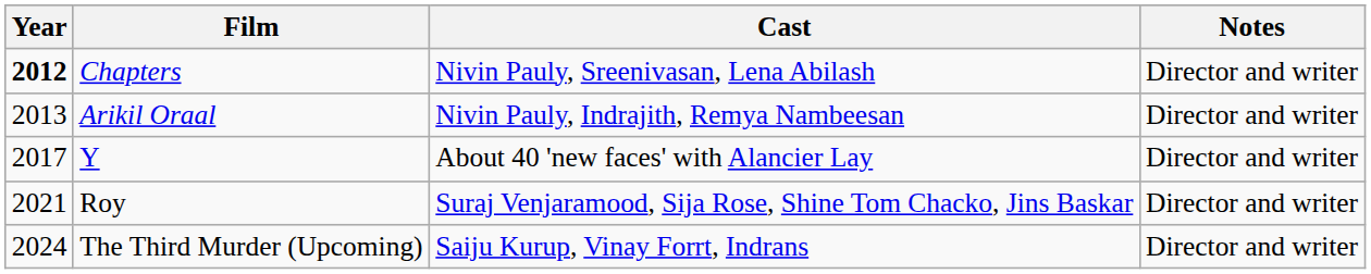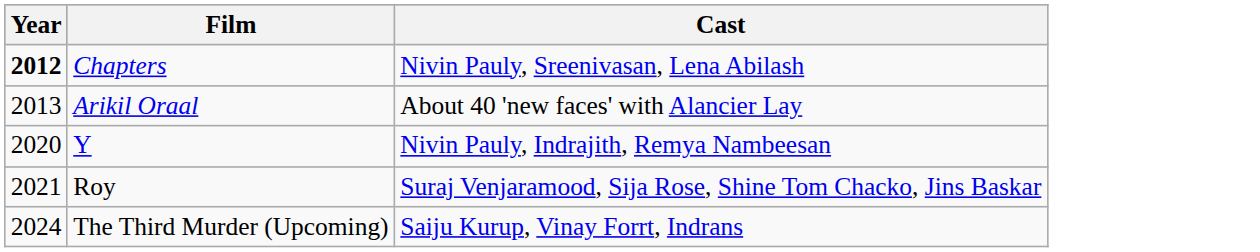 <table class="wikitable sortable">
 <tr style="background:#ccc; text-align:center;">
 <th>Year</th>
 <th>Film</th>
 <th>Cast</th>
-<th>Notes</th>
 </tr>
 <tr>
 <td><strong>2012</strong></td>
 <td><em><a href='#'>Chapters</a></em></td>
 <td><a href='#'>Nivin Pauly</a>, <a href='#'>Sreenivasan</a>, <a href='#'>Lena Abilash</a></td>
-<td>Director and writer</td>
 </tr>
 <tr>
 <td>2013</td>
 <td><em><a href='#'>Arikil Oraal</a></em></td>
-<td><a href='#'>Nivin Pauly</a>, <a href='#'>Indrajith</a>, <a href='#'>Remya Nambeesan</a></td>
-<td>Director and writer</td>
+<td>About 40 'new faces' with <a href='#'>Alancier Lay</a></td>
 </tr>
 <tr>
-<td>2017</td>
+<td>2020</td>
 <td><a href='#'>Y</a></td>
-<td>About 40 'new faces' with <a href='#'>Alancier Lay</a></td>
-<td>Director and writer</td>
+<td><a href='#'>Nivin Pauly</a>, <a href='#'>Indrajith</a>, <a href='#'>Remya Nambeesan</a></td>
 </tr>
 <tr>
 <td>2021</td>
 <td>Roy</td>
 <td><a href='#'>Suraj Venjaramood</a>, <a href='#'>Sija Rose</a>, <a href='#'>Shine Tom Chacko</a>, <a href='#'>Jins Baskar</a></td>
-<td>Director and writer</td>
 </tr>
 <tr>
 <td>2024</td>
 <td>The Third Murder (Upcoming)</td>
 <td><a href='#'>Saiju Kurup</a>, <a href='#'>Vinay Forrt</a>, <a href='#'>Indrans</a></td>
-<td>Director and writer  </td>
 </tr>
 </table>
